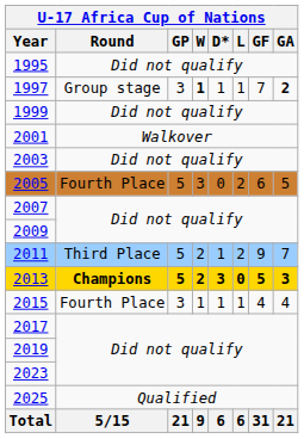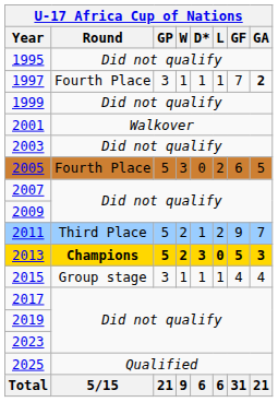 <table class="wikitable" style="text-align: center;">
 <tr>
 <th colspan=8><a href='#'>U-17 Africa Cup of Nations</a></th>
 </tr>
 <tr>
 <th>Year</th>
 <th>Round</th>
 <th>GP</th>
 <th>W</th>
 <th>D*</th>
 <th>L</th>
 <th>GF</th>
 <th>GA</th>
 </tr>
 <tr>
 <td> <a href='#'>1995</a></td>
 <td colspan=7><em>Did not qualify</em></td>
 </tr>
 <tr>
 <td> <a href='#'>1997</a></td>
-<td>Group stage</td>
+<td>Fourth Place</td>
 <td>3</td>
-<td><strong>1</strong></td>
+<td>1</td>
 <td>1</td>
 <td>1</td>
 <td>7</td>
 <td><strong>2</strong></td>
 </tr>
 <tr>
 <td> <a href='#'>1999</a></td>
 <td colspan=7><em>Did not qualify</em></td>
 </tr>
 <tr>
 <td> <a href='#'>2001</a></td>
 <td colspan=7><em>Walkover</em></td>
 </tr>
 <tr>
 <td> <a href='#'>2003</a></td>
 <td colspan=7><em>Did not qualify</em></td>
 </tr>
 <tr style="background:#cd7f32;">
 <td> <a href='#'>2005</a></td>
 <td>Fourth Place</td>
 <td>5</td>
 <td>3</td>
 <td>0</td>
 <td>2</td>
 <td>6</td>
 <td>5</td>
 </tr>
 <tr>
 <td> <a href='#'>2007</a></td>
 <td rowspan=2 colspan=7><em>Did not qualify</em></td>
 </tr>
 <tr>
 <td> <a href='#'>2009</a></td>
 </tr>
 <tr bgcolor="#9acdff">
 <td> <a href='#'>2011</a></td>
 <td>Third Place</td>
 <td>5</td>
 <td>2</td>
 <td>1</td>
 <td>2</td>
 <td>9</td>
 <td>7</td>
 </tr>
 <tr bgcolor=gold>
 <td> <a href='#'>2013</a></td>
 <td><strong>Champions</strong></td>
 <td><strong>5</strong></td>
 <td><strong>2</strong></td>
 <td><strong>3</strong></td>
 <td><strong>0</strong></td>
 <td><strong>5</strong></td>
 <td><strong>3</strong></td>
 </tr>
 <tr>
 <td> <a href='#'>2015</a></td>
-<td>Fourth Place</td>
+<td>Group stage</td>
 <td>3</td>
 <td>1</td>
 <td>1</td>
 <td>1</td>
 <td>4</td>
 <td>4</td>
 </tr>
 <tr>
 <td> <a href='#'>2017</a></td>
 <td colspan=7 rowspan=3><em>Did not qualify</em></td>
 </tr>
 <tr>
 <td> <a href='#'>2019</a></td>
 </tr>
 <tr>
 <td> <a href='#'>2023</a></td>
 </tr>
 <tr>
 <td> <a href='#'>2025</a></td>
 <td colspan=7><em>Qualified</em></td>
 </tr>
 <tr>
 <th>Total</th>
 <th>5/15</th>
 <th>21</th>
 <th>9</th>
 <th>6</th>
 <th>6</th>
 <th>31</th>
 <th>21</th>
 </tr>
 </table>
